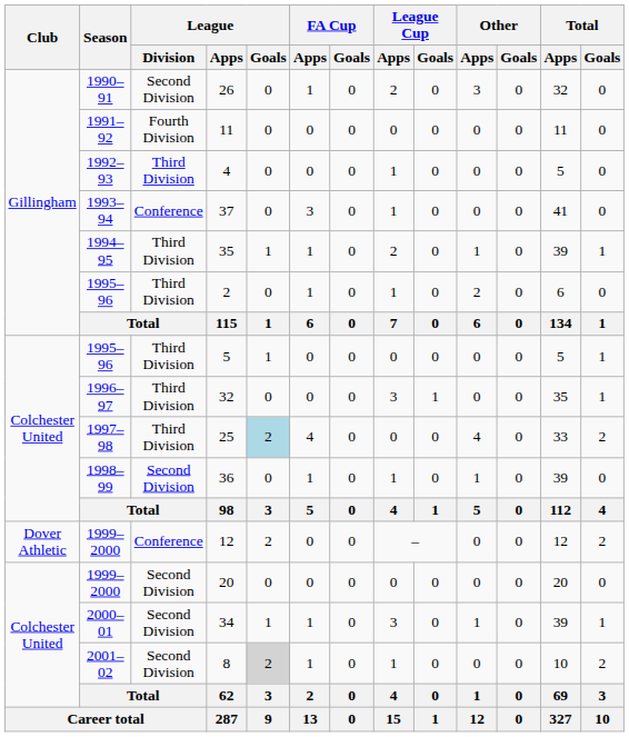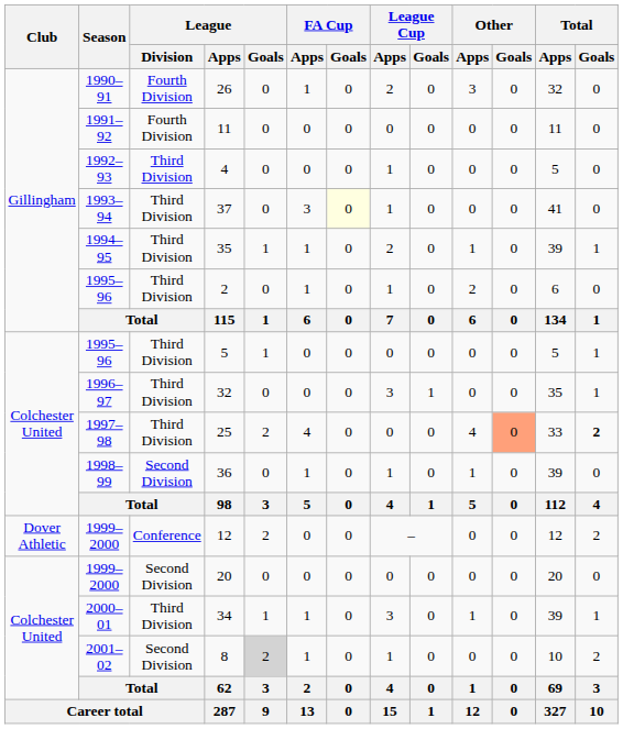 <table class="wikitable" style="text-align: center;">
 <tr>
 <th rowspan="2">Club</th>
 <th rowspan="2">Season</th>
 <th colspan="3">League</th>
 <th colspan="2"><a href='#'>FA Cup</a></th>
 <th colspan="2"><a href='#'>League Cup</a></th>
 <th colspan="2">Other</th>
 <th colspan="2">Total</th>
 </tr>
 <tr>
 <th>Division</th>
 <th>Apps</th>
 <th>Goals</th>
 <th>Apps</th>
 <th>Goals</th>
 <th>Apps</th>
 <th>Goals</th>
 <th>Apps</th>
 <th>Goals</th>
 <th>Apps</th>
 <th>Goals</th>
 </tr>
 <tr>
 <td rowspan="7"><a href='#'>Gillingham</a></td>
 <td><a href='#'>1990–91</a></td>
-<td>Second Division</td>
+<td><a href='#'>Fourth Division</a></td>
 <td>26</td>
 <td>0</td>
 <td>1</td>
 <td>0</td>
 <td>2</td>
 <td>0</td>
 <td>3</td>
 <td>0</td>
 <td>32</td>
 <td>0</td>
 </tr>
 <tr>
 <td><a href='#'>1991–92</a></td>
 <td>Fourth Division</td>
 <td>11</td>
 <td>0</td>
 <td>0</td>
 <td>0</td>
 <td>0</td>
 <td>0</td>
 <td>0</td>
 <td>0</td>
 <td>11</td>
 <td>0</td>
 </tr>
 <tr>
 <td><a href='#'>1992–93</a></td>
 <td><a href='#'>Third Division</a></td>
 <td>4</td>
 <td>0</td>
 <td>0</td>
 <td>0</td>
 <td>1</td>
 <td>0</td>
 <td>0</td>
 <td>0</td>
 <td>5</td>
 <td>0</td>
 </tr>
 <tr>
 <td><a href='#'>1993–94</a></td>
-<td><a href='#'>Conference</a></td>
+<td>Third Division</td>
 <td>37</td>
 <td>0</td>
 <td>3</td>
-<td>0</td>
+<td style="background: lightyellow;">0</td>
 <td>1</td>
 <td>0</td>
 <td>0</td>
 <td>0</td>
 <td>41</td>
 <td>0</td>
 </tr>
 <tr>
 <td><a href='#'>1994–95</a></td>
 <td>Third Division</td>
 <td>35</td>
 <td>1</td>
 <td>1</td>
 <td>0</td>
 <td>2</td>
 <td>0</td>
 <td>1</td>
 <td>0</td>
 <td>39</td>
 <td>1</td>
 </tr>
 <tr>
 <td><a href='#'>1995–96</a></td>
 <td>Third Division</td>
 <td>2</td>
 <td>0</td>
 <td>1</td>
 <td>0</td>
 <td>1</td>
 <td>0</td>
 <td>2</td>
 <td>0</td>
 <td>6</td>
 <td>0</td>
 </tr>
 <tr>
 <th colspan="2">Total</th>
 <th>115</th>
 <th>1</th>
 <th>6</th>
 <th>0</th>
 <th>7</th>
 <th>0</th>
 <th>6</th>
 <th>0</th>
 <th>134</th>
 <th>1</th>
 </tr>
 <tr>
 <td rowspan="5"><a href='#'>Colchester United</a></td>
 <td><a href='#'>1995–96</a></td>
 <td>Third Division</td>
 <td>5</td>
 <td>1</td>
 <td>0</td>
 <td>0</td>
 <td>0</td>
 <td>0</td>
 <td>0</td>
 <td>0</td>
 <td>5</td>
 <td>1</td>
 </tr>
 <tr>
 <td><a href='#'>1996–97</a></td>
 <td>Third Division</td>
 <td>32</td>
 <td>0</td>
 <td>0</td>
 <td>0</td>
 <td>3</td>
 <td>1</td>
 <td>0</td>
 <td>0</td>
 <td>35</td>
 <td>1</td>
 </tr>
 <tr>
 <td><a href='#'>1997–98</a></td>
 <td>Third Division</td>
 <td>25</td>
-<td style="background: lightblue;">2</td>
+<td>2</td>
 <td>4</td>
 <td>0</td>
 <td>0</td>
 <td>0</td>
 <td>4</td>
-<td>0</td>
+<td style="background: lightsalmon;">0</td>
 <td>33</td>
-<td>2</td>
+<td><strong>2</strong></td>
 </tr>
 <tr>
 <td><a href='#'>1998–99</a></td>
 <td><a href='#'>Second Division</a></td>
 <td>36</td>
 <td>0</td>
 <td>1</td>
 <td>0</td>
 <td>1</td>
 <td>0</td>
 <td>1</td>
 <td>0</td>
 <td>39</td>
 <td>0</td>
 </tr>
 <tr>
 <th colspan="2">Total</th>
 <th>98</th>
 <th>3</th>
 <th>5</th>
 <th>0</th>
 <th>4</th>
 <th>1</th>
 <th>5</th>
 <th>0</th>
 <th>112</th>
 <th>4</th>
 </tr>
 <tr>
 <td><a href='#'>Dover Athletic</a></td>
 <td><a href='#'>1999–2000</a></td>
 <td><a href='#'>Conference</a></td>
 <td>12</td>
 <td>2</td>
 <td>0</td>
 <td>0</td>
 <td colspan="2">–</td>
 <td>0</td>
 <td>0</td>
 <td>12</td>
 <td>2</td>
 </tr>
 <tr>
 <td rowspan="4"><a href='#'>Colchester United</a></td>
 <td><a href='#'>1999–2000</a></td>
 <td>Second Division</td>
 <td>20</td>
 <td>0</td>
 <td>0</td>
 <td>0</td>
 <td>0</td>
 <td>0</td>
 <td>0</td>
 <td>0</td>
 <td>20</td>
 <td>0</td>
 </tr>
 <tr>
 <td><a href='#'>2000–01</a></td>
-<td>Second Division</td>
+<td>Third Division</td>
 <td>34</td>
 <td>1</td>
 <td>1</td>
 <td>0</td>
 <td>3</td>
 <td>0</td>
 <td>1</td>
 <td>0</td>
 <td>39</td>
 <td>1</td>
 </tr>
 <tr>
 <td><a href='#'>2001–02</a></td>
 <td>Second Division</td>
 <td>8</td>
 <td style="background: lightgrey;">2</td>
 <td>1</td>
 <td>0</td>
 <td>1</td>
 <td>0</td>
 <td>0</td>
 <td>0</td>
 <td>10</td>
 <td>2</td>
 </tr>
 <tr>
 <th colspan="2">Total</th>
 <th>62</th>
 <th>3</th>
 <th>2</th>
 <th>0</th>
 <th>4</th>
 <th>0</th>
 <th>1</th>
 <th>0</th>
 <th>69</th>
 <th>3</th>
 </tr>
 <tr>
 <th colspan="3">Career total</th>
 <th>287</th>
 <th>9</th>
 <th>13</th>
 <th>0</th>
 <th>15</th>
 <th>1</th>
 <th>12</th>
 <th>0</th>
 <th>327</th>
 <th>10</th>
 </tr>
 </table>
